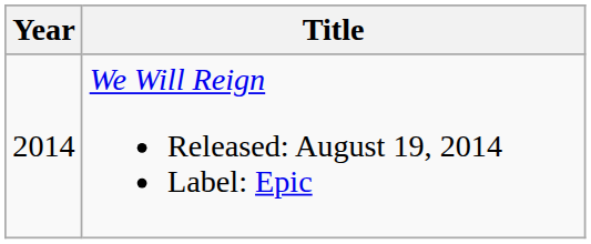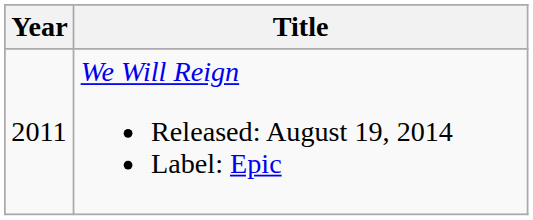 <table class="wikitable">
 <tr>
 <th>Year</th>
 <th style="width:250px;">Title</th>
 </tr>
 <tr>
-<td>2014</td>
+<td>2011</td>
 <td><em><a href='#'>We Will Reign</a></em><br><ul><li>Released: August 19, 2014</li><li>Label: <a href='#'>Epic</a></li></ul></td>
 </tr>
 </table>
